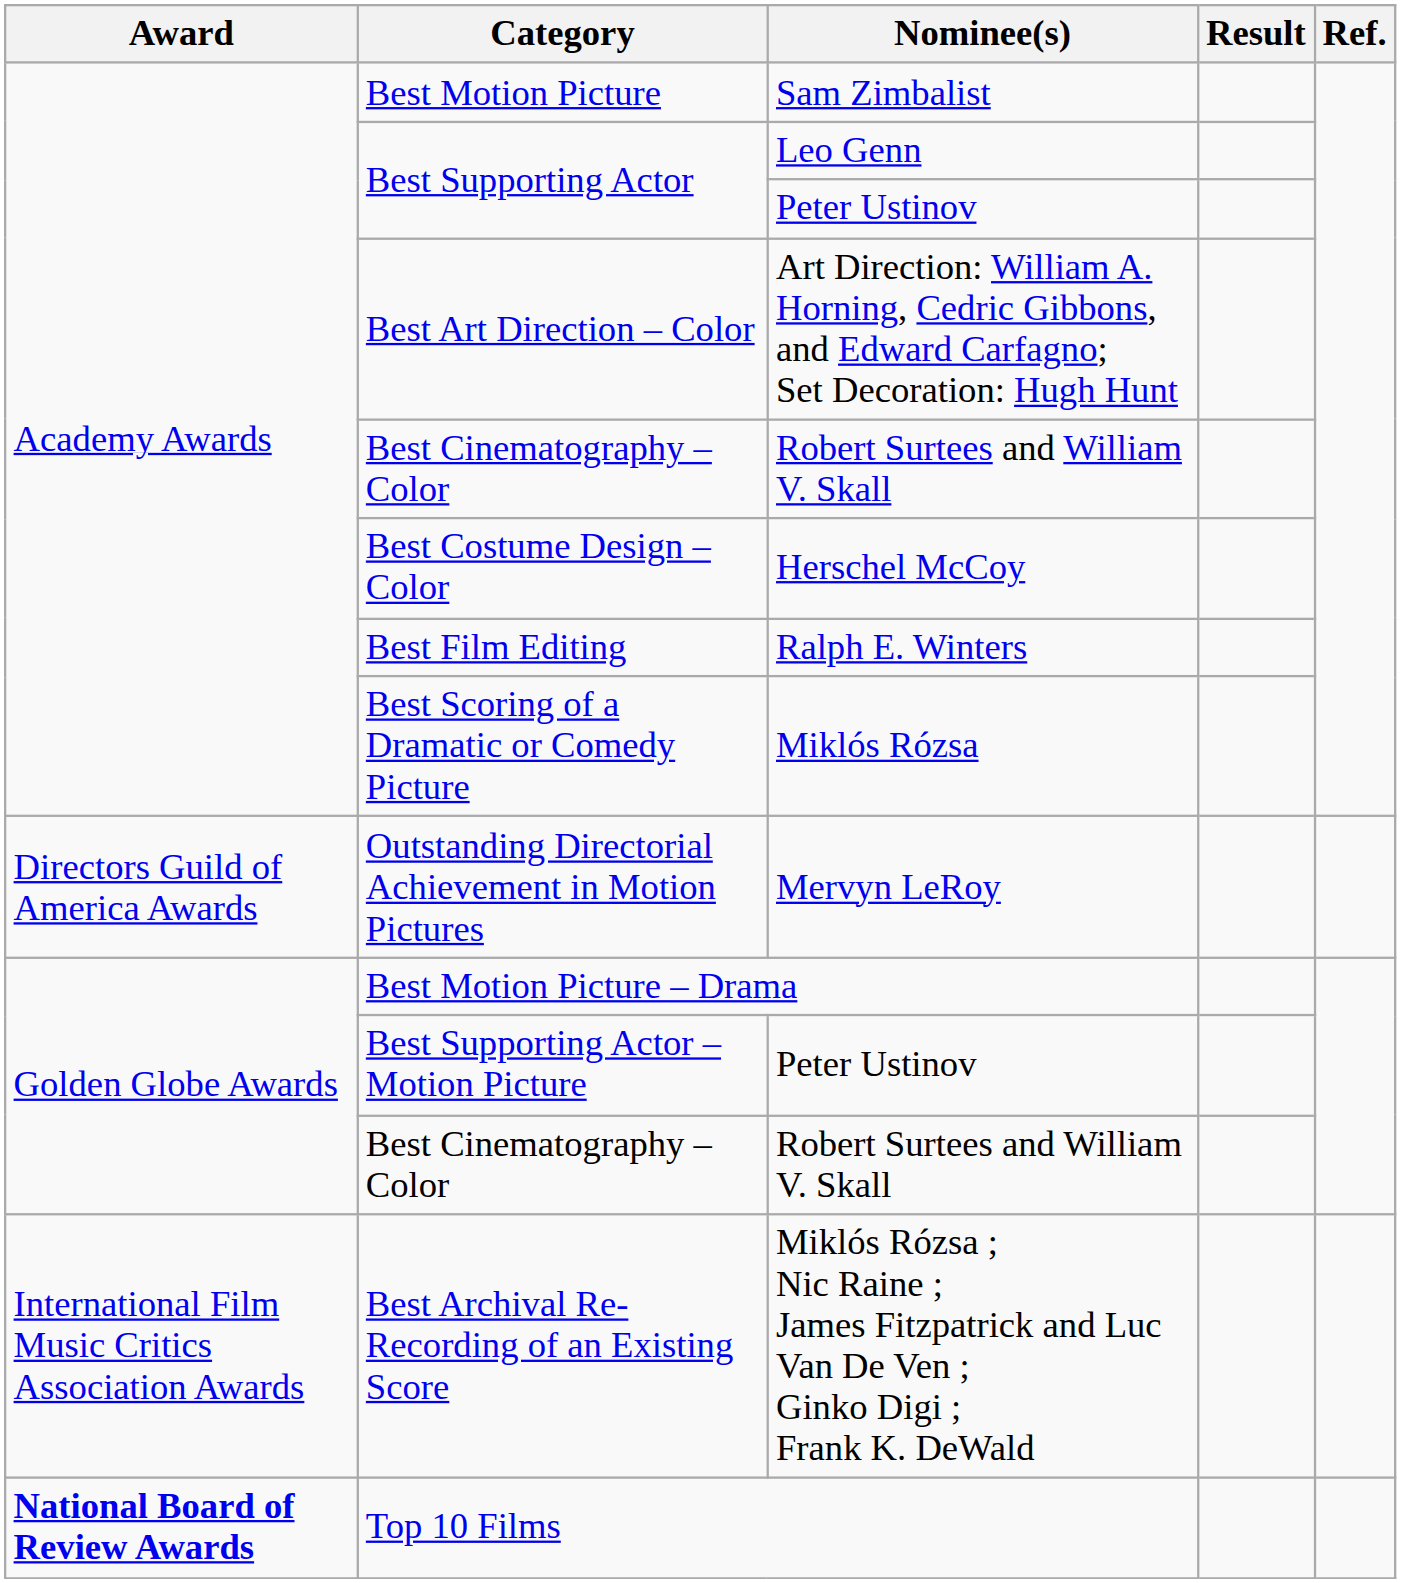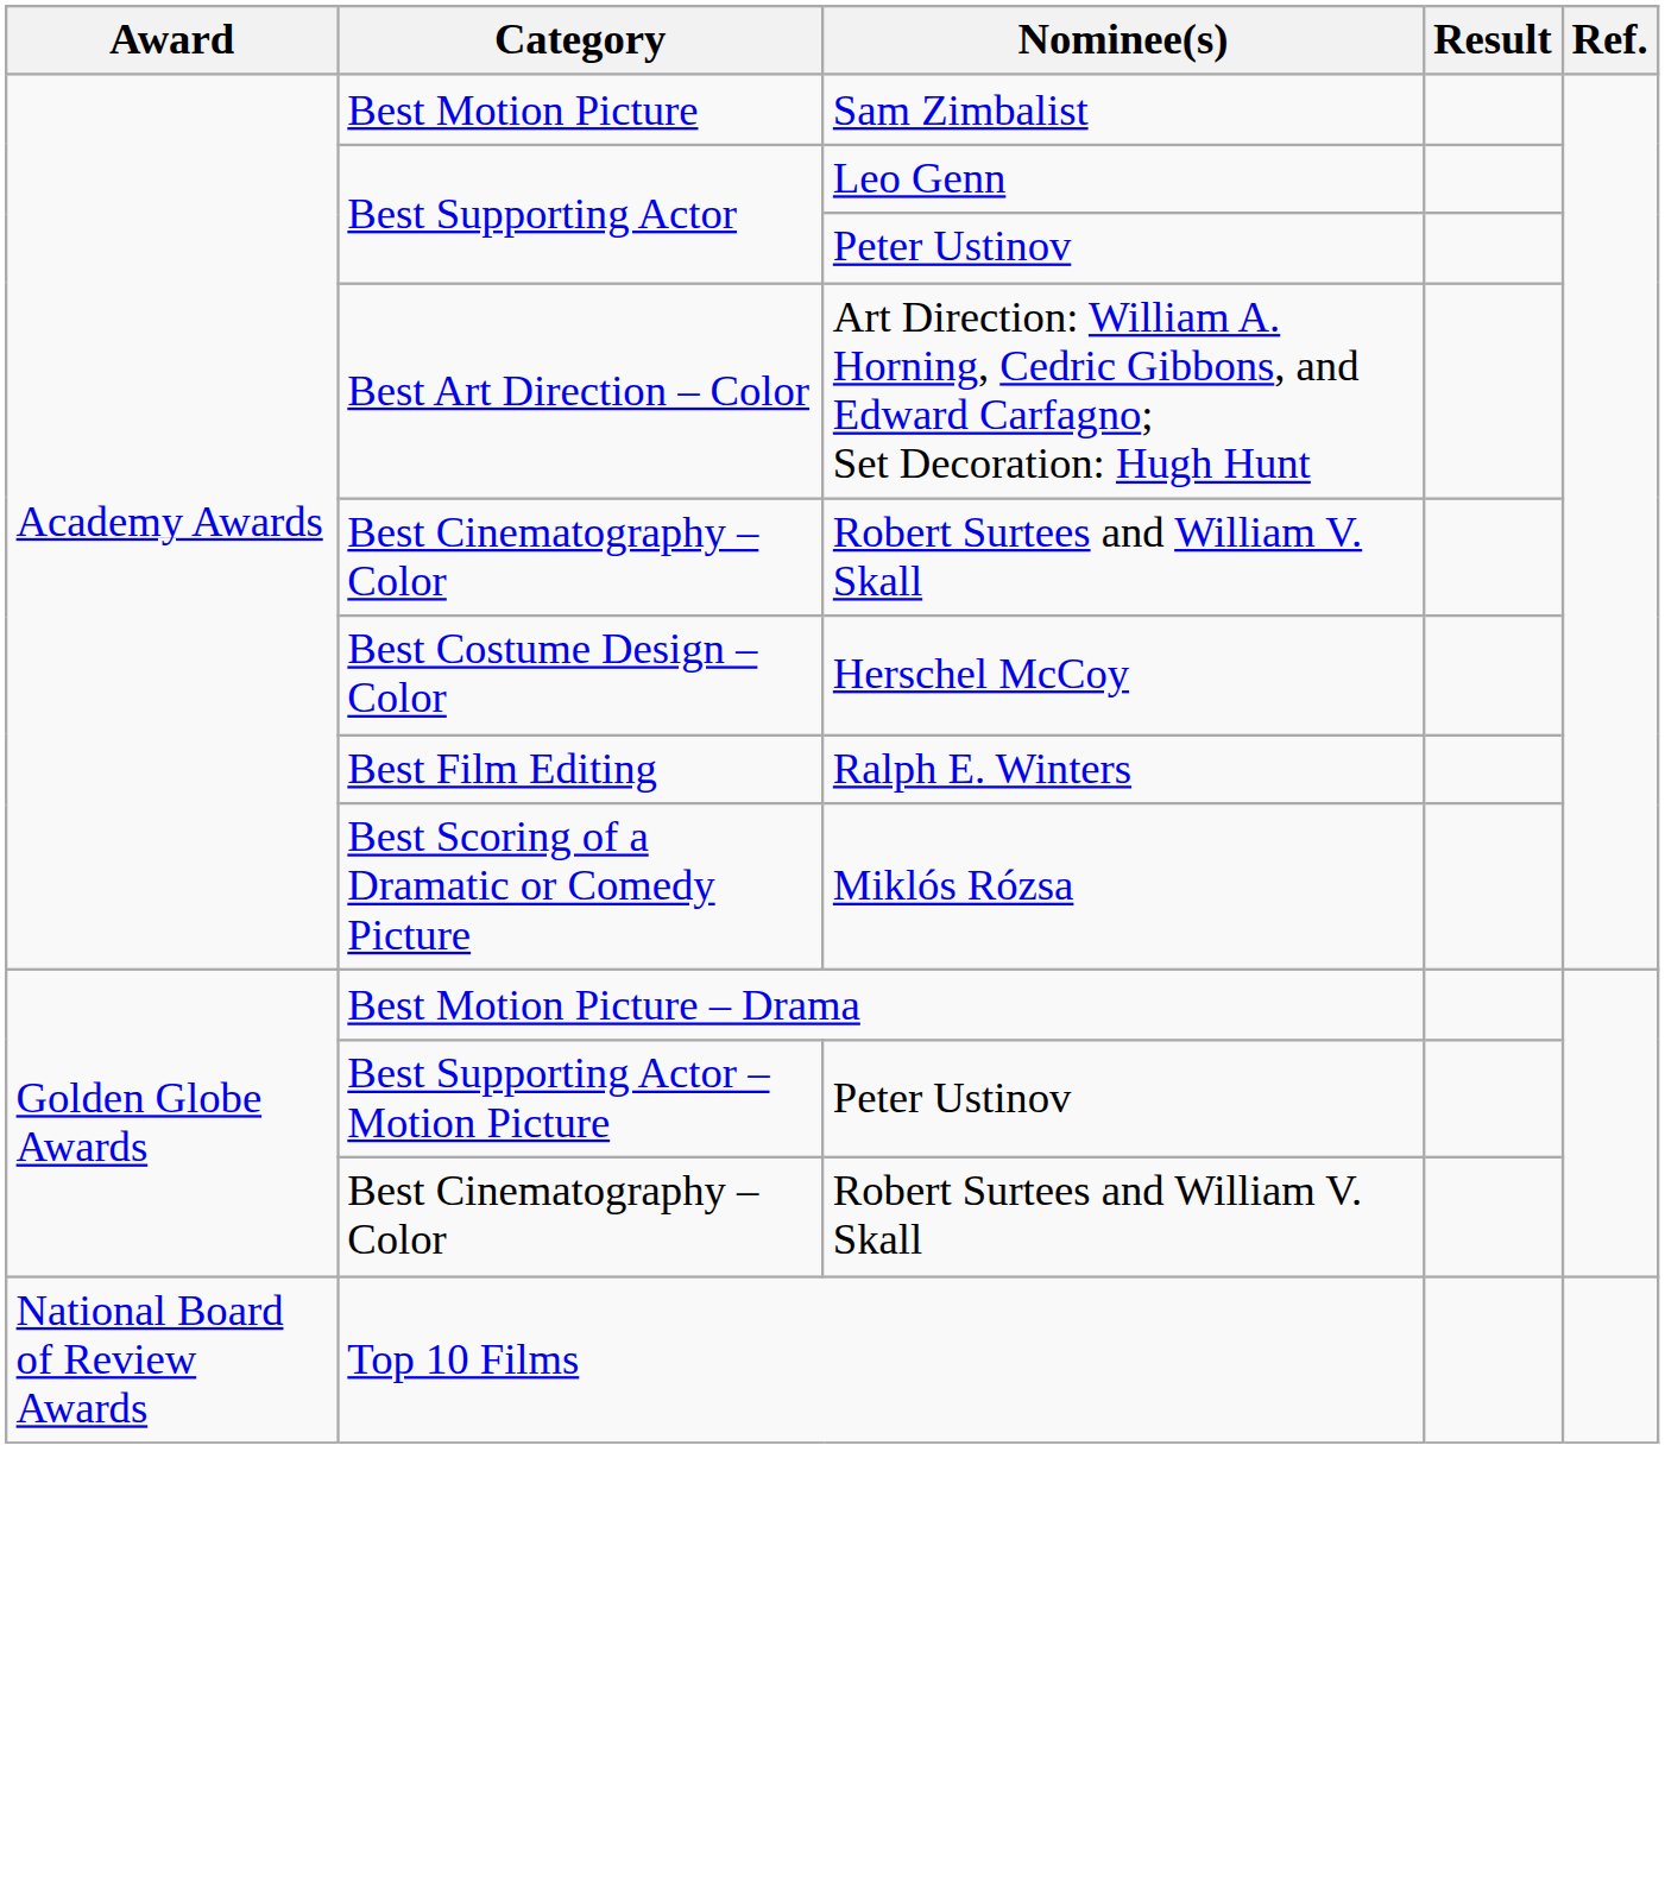 <table class="wikitable plainrowheaders">
 <tr>
 <th>Award</th>
 <th>Category</th>
 <th>Nominee(s)</th>
 <th>Result</th>
 <th>Ref.</th>
 </tr>
 <tr>
 <td rowspan="8"><a href='#'>Academy Awards</a></td>
 <td><a href='#'>Best Motion Picture</a></td>
 <td><a href='#'>Sam Zimbalist</a></td>
 <td></td>
 <td align="center" rowspan="8"><br></td>
 </tr>
 <tr>
 <td rowspan="2"><a href='#'>Best Supporting Actor</a></td>
 <td><a href='#'>Leo Genn</a></td>
 <td></td>
 </tr>
 <tr>
 <td><a href='#'>Peter Ustinov</a></td>
 <td></td>
 </tr>
 <tr>
 <td><a href='#'>Best Art Direction – Color</a></td>
 <td>Art Direction: <a href='#'>William A. Horning</a>, <a href='#'>Cedric Gibbons</a>, and <a href='#'>Edward Carfagno</a>;<br> Set Decoration: <a href='#'>Hugh Hunt</a></td>
 <td></td>
 </tr>
 <tr>
 <td><a href='#'>Best Cinematography – Color</a></td>
 <td><a href='#'>Robert Surtees</a> and <a href='#'>William V. Skall</a></td>
 <td></td>
 </tr>
 <tr>
 <td><a href='#'>Best Costume Design – Color</a></td>
 <td><a href='#'>Herschel McCoy</a></td>
 <td></td>
 </tr>
 <tr>
 <td><a href='#'>Best Film Editing</a></td>
 <td><a href='#'>Ralph E. Winters</a></td>
 <td></td>
 </tr>
 <tr>
 <td><a href='#'>Best Scoring of a Dramatic or Comedy Picture</a></td>
 <td><a href='#'>Miklós Rózsa</a></td>
 <td></td>
 </tr>
 <tr>
-<td><a href='#'>Directors Guild of America Awards</a></td>
-<td><a href='#'>Outstanding Directorial Achievement in Motion Pictures</a></td>
-<td><a href='#'>Mervyn LeRoy</a></td>
-<td></td>
-<td align="center"></td>
-</tr>
-<tr>
 <td rowspan="3"><a href='#'>Golden Globe Awards</a></td>
 <td colspan="2"><a href='#'>Best Motion Picture – Drama</a></td>
 <td></td>
 <td align="center" rowspan="3"></td>
 </tr>
 <tr>
 <td><a href='#'>Best Supporting Actor – Motion Picture</a></td>
 <td>Peter Ustinov</td>
 <td></td>
 </tr>
 <tr>
 <td>Best Cinematography – Color</td>
 <td>Robert Surtees and William V. Skall</td>
 <td></td>
 </tr>
 <tr>
-<td><a href='#'>International Film Music Critics Association Awards</a></td>
-<td><a href='#'>Best Archival Re-Recording of an Existing Score</a></td>
-<td>Miklós Rózsa ;<br> Nic Raine ;<br> James Fitzpatrick and Luc Van De Ven ;<br> Ginko Digi ;<br> Frank K. DeWald </td>
-<td></td>
-<td align="center"></td>
-</tr>
-<tr>
-<td><strong><a href='#'>National Board of Review Awards</a></strong></td>
+<td><a href='#'>National Board of Review Awards</a></td>
 <td colspan="2"><a href='#'>Top 10 Films</a></td>
 <td></td>
 <td align="center"></td>
 </tr>
 </table>
